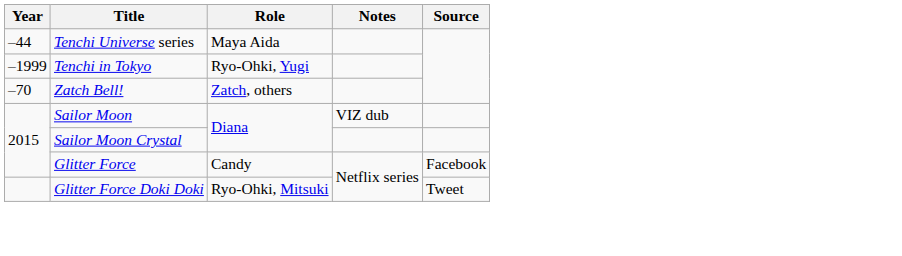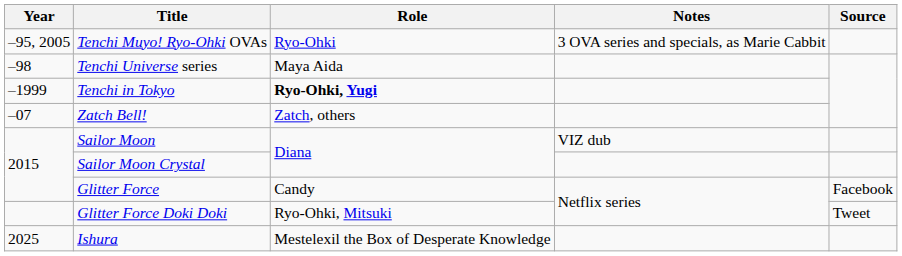 <table class="wikitable sortable plainrowheaders">
 <tr>
 <th>Year</th>
 <th>Title</th>
 <th>Role</th>
 <th class="unsortable">Notes</th>
 <th class="unsortable">Source</th>
 </tr>
 <tr>
-<td>–44</td>
+<td>–95, 2005</td>
+<td><em><a href='#'>Tenchi Muyo! Ryo-Ohki</a></em> OVAs</td>
+<td><a href='#'>Ryo-Ohki</a></td>
+<td>3 OVA series and specials, as Marie Cabbit</td>
+<td></td>
+</tr>
+<tr>
+<td>–98</td>
 <td><em><a href='#'>Tenchi Universe</a></em> series</td>
 <td>Maya Aida</td>
 <td></td>
 <td rowspan="3"></td>
 </tr>
 <tr>
 <td>–1999</td>
 <td><em><a href='#'>Tenchi in Tokyo</a></em></td>
-<td>Ryo-Ohki, <a href='#'>Yugi</a></td>
+<td><strong>Ryo-Ohki, <a href='#'>Yugi</a></strong></td>
 <td></td>
 </tr>
 <tr>
-<td>–70</td>
+<td>–07</td>
 <td><em><a href='#'>Zatch Bell!</a></em></td>
 <td><a href='#'>Zatch</a>, others</td>
 <td></td>
 </tr>
 <tr>
 <td rowspan="3">2015</td>
 <td><a href='#'><em>Sailor Moon</em></a></td>
 <td rowspan="2"><a href='#'>Diana</a></td>
 <td>VIZ dub</td>
 <td></td>
 </tr>
 <tr>
 <td><em><a href='#'>Sailor Moon Crystal</a></em></td>
 <td></td>
 <td></td>
 </tr>
 <tr>
 <td><em><a href='#'>Glitter Force</a></em></td>
 <td>Candy</td>
 <td rowspan="2">Netflix series</td>
 <td>Facebook</td>
 </tr>
 <tr>
 <td></td>
 <td><em><a href='#'>Glitter Force Doki Doki</a></em></td>
 <td>Ryo-Ohki, <a href='#'>Mitsuki</a></td>
 <td>Tweet</td>
 </tr>
+<tr>
+<td>2025</td>
+<td><em><a href='#'>Ishura</a></em></td>
+<td>Mestelexil the Box of Desperate Knowledge</td>
+<td></td>
+<td></td>
+</tr>
 </table>
